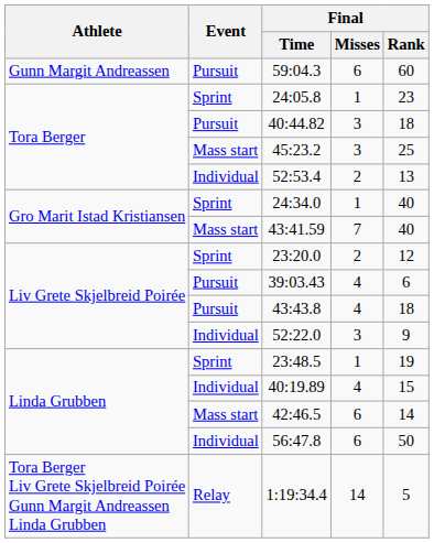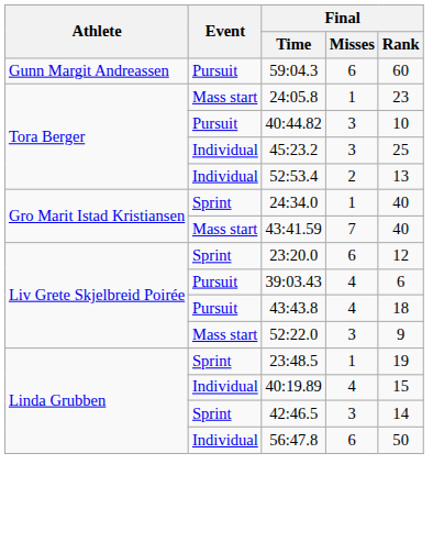 <table class="wikitable" style="font-size:90%">
 <tr>
 <th rowspan="2">Athlete</th>
 <th rowspan="2">Event</th>
 <th colspan="3">Final</th>
 </tr>
 <tr>
 <th>Time</th>
 <th>Misses</th>
 <th>Rank</th>
 </tr>
 <tr>
 <td><a href='#'>Gunn Margit Andreassen</a></td>
 <td><a href='#'>Pursuit</a></td>
 <td align="center">59:04.3</td>
 <td align="center">6</td>
 <td align="center">60</td>
 </tr>
 <tr>
 <td rowspan=4><a href='#'>Tora Berger</a></td>
-<td><a href='#'>Sprint</a></td>
+<td><a href='#'>Mass start</a></td>
 <td align="center">24:05.8</td>
 <td align="center">1</td>
 <td align="center">23</td>
 </tr>
 <tr>
 <td><a href='#'>Pursuit</a></td>
 <td align="center">40:44.82</td>
 <td align="center">3</td>
-<td align="center">18</td>
+<td align="center">10</td>
 </tr>
 <tr>
-<td><a href='#'>Mass start</a></td>
+<td><a href='#'>Individual</a></td>
 <td align="center">45:23.2</td>
 <td align="center">3</td>
 <td align="center">25</td>
 </tr>
 <tr>
 <td><a href='#'>Individual</a></td>
 <td align="center">52:53.4</td>
 <td align="center">2</td>
 <td align="center">13</td>
 </tr>
 <tr>
 <td rowspan=2><a href='#'>Gro Marit Istad Kristiansen</a></td>
 <td><a href='#'>Sprint</a></td>
 <td align="center">24:34.0</td>
 <td align="center">1</td>
 <td align="center">40</td>
 </tr>
 <tr>
 <td><a href='#'>Mass start</a></td>
 <td align="center">43:41.59</td>
 <td align="center">7</td>
 <td align="center">40</td>
 </tr>
 <tr>
 <td rowspan=4><a href='#'>Liv Grete Skjelbreid Poirée</a></td>
 <td><a href='#'>Sprint</a></td>
 <td align="center">23:20.0</td>
-<td align="center">2</td>
+<td align="center">6</td>
 <td align="center">12</td>
 </tr>
 <tr>
 <td><a href='#'>Pursuit</a></td>
 <td align="center">39:03.43</td>
 <td align="center">4</td>
 <td align="center">6</td>
 </tr>
 <tr>
 <td><a href='#'>Pursuit</a></td>
 <td align="center">43:43.8</td>
 <td align="center">4</td>
 <td align="center">18</td>
 </tr>
 <tr>
-<td><a href='#'>Individual</a></td>
+<td><a href='#'>Mass start</a></td>
 <td align="center">52:22.0</td>
 <td align="center">3</td>
 <td align="center">9</td>
 </tr>
 <tr>
 <td rowspan=4><a href='#'>Linda Grubben</a></td>
 <td><a href='#'>Sprint</a></td>
 <td align="center">23:48.5</td>
 <td align="center">1</td>
 <td align="center">19</td>
 </tr>
 <tr>
 <td><a href='#'>Individual</a></td>
 <td align="center">40:19.89</td>
 <td align="center">4</td>
 <td align="center">15</td>
 </tr>
 <tr>
-<td><a href='#'>Mass start</a></td>
+<td><a href='#'>Sprint</a></td>
 <td align="center">42:46.5</td>
-<td align="center">6</td>
+<td align="center">3</td>
 <td align="center">14</td>
 </tr>
 <tr>
 <td><a href='#'>Individual</a></td>
 <td align="center">56:47.8</td>
 <td align="center">6</td>
 <td align="center">50</td>
 </tr>
-<tr>
-<td><a href='#'>Tora Berger</a><br><a href='#'>Liv Grete Skjelbreid Poirée</a><br><a href='#'>Gunn Margit Andreassen</a><br><a href='#'>Linda Grubben</a></td>
-<td><a href='#'>Relay</a></td>
-<td align="center">1:19:34.4</td>
-<td align="center">14</td>
-<td align="center">5</td>
-</tr>
 </table>
